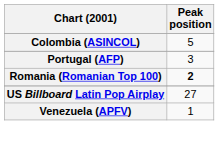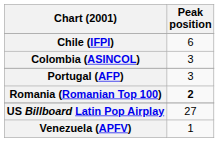 <table class="wikitable sortable plainrowheaders" style="text-align:center">
 <tr>
 <th scope="col">Chart (2001)</th>
 <th scope="col">Peak<br>position</th>
 </tr>
 <tr>
 </tr>
 <tr>
 </tr>
 <tr>
 </tr>
 <tr>
+<th scope="row">Chile (<a href='#'>IFPI</a>)</th>
+<td style="text-align:center;">6</td>
+</tr>
+<tr>
 <th scope="row">Colombia (<a href='#'>ASINCOL</a>)</th>
-<td style="text-align:center;">5</td>
+<td style="text-align:center;">3</td>
 </tr>
 <tr>
 </tr>
 <tr>
 </tr>
 <tr>
 </tr>
 <tr>
 </tr>
 <tr>
 <th scope="row">Portugal (<a href='#'>AFP</a>)</th>
 <td>3</td>
 </tr>
 <tr>
 <th scope="row">Romania (<a href='#'>Romanian Top 100</a>)</th>
 <td><strong>2</strong></td>
 </tr>
 <tr>
 </tr>
 <tr>
 </tr>
 <tr>
 </tr>
 <tr>
 <th scope="row">US <em>Billboard</em> <a href='#'>Latin Pop Airplay</a></th>
 <td>27</td>
 </tr>
 <tr>
 <th scope="row">Venezuela (<a href='#'>APFV</a>)</th>
 <td style="text-align:center;">1</td>
 </tr>
 </table>
